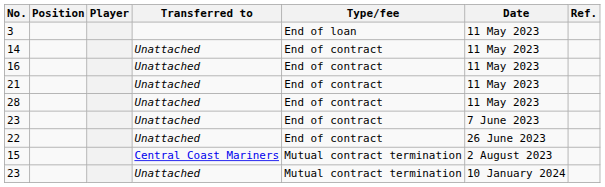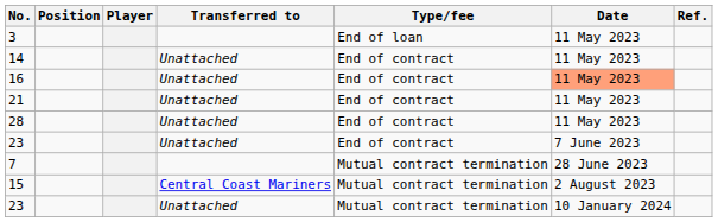 <table class="wikitable plainrowheaders sortable" style=" text-align:left">
 <tr>
 <th scope="col">No.</th>
 <th scope="col">Position</th>
 <th scope="col">Player</th>
 <th scope="col">Transferred to</th>
 <th scope="col">Type/fee</th>
 <th scope="col">Date</th>
 <th scope="col" class="unsortable">Ref.</th>
 </tr>
 <tr>
 <td>3</td>
 <td></td>
 <th scope="row"></th>
 <td></td>
 <td>End of loan</td>
 <td>11 May 2023</td>
 <td></td>
 </tr>
 <tr>
 <td>14</td>
 <td></td>
 <th scope="row"></th>
 <td><em>Unattached</em></td>
 <td>End of contract</td>
 <td>11 May 2023</td>
 <td></td>
 </tr>
 <tr>
 <td>16</td>
 <td></td>
 <th scope="row"></th>
 <td><em>Unattached</em></td>
 <td>End of contract</td>
-<td>11 May 2023</td>
+<td style="background: lightsalmon;">11 May 2023</td>
 <td></td>
 </tr>
 <tr>
 <td>21</td>
 <td></td>
 <th scope="row"></th>
 <td><em>Unattached</em></td>
 <td>End of contract</td>
 <td>11 May 2023</td>
 <td></td>
 </tr>
 <tr>
 <td>28</td>
 <td></td>
 <th scope="row"></th>
 <td><em>Unattached</em></td>
 <td>End of contract</td>
 <td>11 May 2023</td>
 <td></td>
 </tr>
 <tr>
 <td>23</td>
 <td></td>
 <th scope="row"></th>
 <td><em>Unattached</em></td>
 <td>End of contract</td>
 <td>7 June 2023</td>
 <td></td>
 </tr>
 <tr>
-<td>22</td>
+<td>7</td>
 <td></td>
 <th scope="row"></th>
-<td><em>Unattached</em></td>
-<td>End of contract</td>
-<td>26 June 2023</td>
+<td></td>
+<td>Mutual contract termination</td>
+<td>28 June 2023</td>
 <td></td>
 </tr>
 <tr>
 <td>15</td>
 <td></td>
 <th scope="row"></th>
 <td><a href='#'>Central Coast Mariners</a></td>
 <td>Mutual contract termination</td>
 <td>2 August 2023</td>
 <td></td>
 </tr>
 <tr>
 <td>23</td>
 <td></td>
 <th scope="row"></th>
 <td><em>Unattached</em></td>
 <td>Mutual contract termination</td>
 <td>10 January 2024</td>
 <td></td>
 </tr>
 </table>
